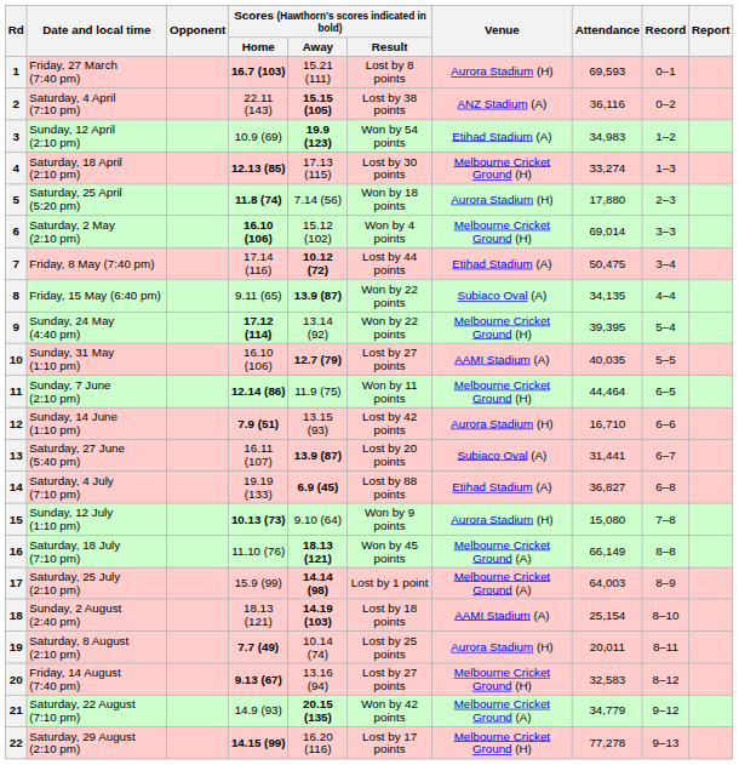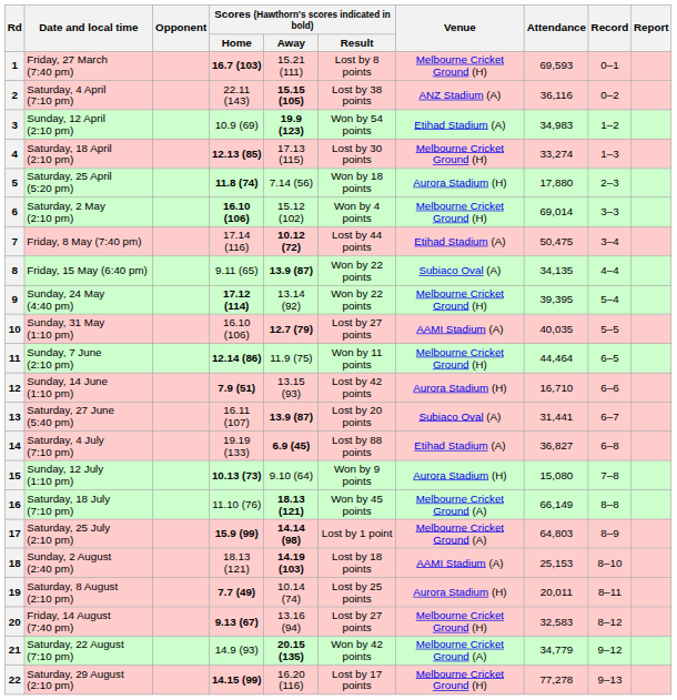 <table class="wikitable" style="font-size:90%; text-align:center; width: 100%; margin-left: auto; margin-right: auto">
 <tr>
 <th rowspan="2">Rd</th>
 <th rowspan="2">Date and local time</th>
 <th rowspan="2">Opponent</th>
 <th colspan="3">Scores <small>(Hawthorn's scores indicated in bold)</small></th>
 <th rowspan="2">Venue</th>
 <th rowspan="2">Attendance</th>
 <th rowspan="2">Record</th>
 <th rowspan="2">Report</th>
 </tr>
 <tr>
 <th>Home</th>
 <th>Away</th>
 <th>Result</th>
 </tr>
 <tr style="background:#fcc">
 <th>1</th>
 <td align=left>Friday, 27 March (7:40 pm)</td>
 <td align=left></td>
 <td><strong>16.7 (103)</strong></td>
 <td>15.21 (111)</td>
 <td>Lost by 8 points</td>
-<td><a href='#'>Aurora Stadium</a> (H)</td>
+<td><a href='#'>Melbourne Cricket Ground</a> (H)</td>
 <td>69,593</td>
 <td>0–1</td>
 <td></td>
 </tr>
 <tr style="background:#fcc">
 <th>2</th>
 <td align=left>Saturday, 4 April (7:10 pm)</td>
 <td align=left></td>
 <td>22.11 (143)</td>
 <td><strong>15.15 (105)</strong></td>
 <td>Lost by 38 points</td>
 <td><a href='#'>ANZ Stadium</a> (A)</td>
 <td>36,116</td>
 <td>0–2</td>
 <td></td>
 </tr>
 <tr style="background:#cfc">
 <th>3</th>
 <td align=left>Sunday, 12 April (2:10 pm)</td>
 <td align=left></td>
 <td>10.9 (69)</td>
 <td><strong>19.9 (123)</strong></td>
 <td>Won by 54 points</td>
 <td><a href='#'>Etihad Stadium</a> (A)</td>
 <td>34,983</td>
 <td>1–2</td>
 <td></td>
 </tr>
 <tr style="background:#fcc">
 <th>4</th>
 <td align=left>Saturday, 18 April (2:10 pm)</td>
 <td align=left></td>
 <td><strong>12.13 (85)</strong></td>
 <td>17.13 (115)</td>
 <td>Lost by 30 points</td>
 <td><a href='#'>Melbourne Cricket Ground</a> (H)</td>
 <td>33,274</td>
 <td>1–3</td>
 <td></td>
 </tr>
 <tr style="background:#cfc">
 <th>5</th>
 <td align=left>Saturday, 25 April (5:20 pm)</td>
 <td align=left></td>
 <td><strong>11.8 (74)</strong></td>
 <td>7.14 (56)</td>
 <td>Won by 18 points</td>
 <td><a href='#'>Aurora Stadium</a> (H)</td>
 <td>17,880</td>
 <td>2–3</td>
 <td></td>
 </tr>
 <tr style="background:#cfc">
 <th>6</th>
 <td align=left>Saturday, 2 May (2:10 pm)</td>
 <td align=left></td>
 <td><strong>16.10 (106)</strong></td>
 <td>15.12 (102)</td>
 <td>Won by 4 points</td>
 <td><a href='#'>Melbourne Cricket Ground</a> (H)</td>
 <td>69,014</td>
 <td>3–3</td>
 <td></td>
 </tr>
 <tr style="background:#fcc">
 <th>7</th>
 <td align=left>Friday, 8 May (7:40 pm)</td>
 <td align=left></td>
 <td>17.14 (116)</td>
 <td><strong>10.12 (72)</strong></td>
 <td>Lost by 44 points</td>
 <td><a href='#'>Etihad Stadium</a> (A)</td>
 <td>50,475</td>
 <td>3–4</td>
 <td></td>
 </tr>
 <tr style="background:#cfc">
 <th>8</th>
 <td align=left>Friday, 15 May (6:40 pm)</td>
 <td align=left></td>
 <td>9.11 (65)</td>
 <td><strong>13.9 (87)</strong></td>
 <td>Won by 22 points</td>
 <td><a href='#'>Subiaco Oval</a> (A)</td>
 <td>34,135</td>
 <td>4–4</td>
 <td></td>
 </tr>
 <tr style="background:#cfc">
 <th>9</th>
 <td align=left>Sunday, 24 May (4:40 pm)</td>
 <td align=left></td>
 <td><strong>17.12 (114)</strong></td>
 <td>13.14 (92)</td>
 <td>Won by 22 points</td>
 <td><a href='#'>Melbourne Cricket Ground</a> (H)</td>
 <td>39,395</td>
 <td>5–4</td>
 <td></td>
 </tr>
 <tr style="background:#fcc">
 <th>10</th>
 <td align=left>Sunday, 31 May (1:10 pm)</td>
 <td align=left></td>
 <td>16.10 (106)</td>
 <td><strong>12.7 (79)</strong></td>
 <td>Lost by 27 points</td>
 <td><a href='#'>AAMI Stadium</a> (A)</td>
 <td>40,035</td>
 <td>5–5</td>
 <td></td>
 </tr>
 <tr style="background:#cfc">
 <th>11</th>
 <td align=left>Sunday, 7 June (2:10 pm)</td>
 <td align=left></td>
 <td><strong>12.14 (86)</strong></td>
 <td>11.9 (75)</td>
 <td>Won by 11 points</td>
 <td><a href='#'>Melbourne Cricket Ground</a> (H)</td>
 <td>44,464</td>
 <td>6–5</td>
 <td></td>
 </tr>
 <tr style="background:#fcc">
 <th>12</th>
 <td align=left>Sunday, 14 June (1:10 pm)</td>
 <td align=left></td>
 <td><strong>7.9 (51)</strong></td>
 <td>13.15 (93)</td>
 <td>Lost by 42 points</td>
 <td><a href='#'>Aurora Stadium</a> (H)</td>
 <td>16,710</td>
 <td>6–6</td>
 <td></td>
 </tr>
 <tr style="background:#fcc">
 <th>13</th>
 <td align=left>Saturday, 27 June (5:40 pm)</td>
 <td align=left></td>
 <td>16.11 (107)</td>
 <td><strong>13.9 (87)</strong></td>
 <td>Lost by 20 points</td>
 <td><a href='#'>Subiaco Oval</a> (A)</td>
 <td>31,441</td>
 <td>6–7</td>
 <td></td>
 </tr>
 <tr style="background:#fcc">
 <th>14</th>
 <td align=left>Saturday, 4 July (7:10 pm)</td>
 <td align=left></td>
 <td>19.19 (133)</td>
 <td><strong>6.9 (45)</strong></td>
 <td>Lost by 88 points</td>
 <td><a href='#'>Etihad Stadium</a> (A)</td>
 <td>36,827</td>
 <td>6–8</td>
 <td></td>
 </tr>
 <tr style="background:#cfc">
 <th>15</th>
 <td align=left>Sunday, 12 July (1:10 pm)</td>
 <td align=left></td>
 <td><strong>10.13 (73)</strong></td>
 <td>9.10 (64)</td>
 <td>Won by 9 points</td>
 <td><a href='#'>Aurora Stadium</a> (H)</td>
 <td>15,080</td>
 <td>7–8</td>
 <td></td>
 </tr>
 <tr style="background:#cfc">
 <th>16</th>
 <td align=left>Saturday, 18 July (7:10 pm)</td>
 <td align=left></td>
 <td>11.10 (76)</td>
 <td><strong>18.13 (121)</strong></td>
 <td>Won by 45 points</td>
 <td><a href='#'>Melbourne Cricket Ground</a> (A)</td>
 <td>66,149</td>
 <td>8–8</td>
 <td></td>
 </tr>
 <tr style="background:#fcc">
 <th>17</th>
 <td align=left>Saturday, 25 July (2:10 pm)</td>
 <td align=left></td>
-<td>15.9 (99)</td>
+<td><strong>15.9 (99)</strong></td>
 <td><strong>14.14 (98)</strong></td>
 <td>Lost by 1 point</td>
 <td><a href='#'>Melbourne Cricket Ground</a> (A)</td>
-<td>64,003</td>
+<td>64,803</td>
 <td>8–9</td>
 <td></td>
 </tr>
 <tr style="background:#fcc">
 <th>18</th>
 <td align=left>Sunday, 2 August (2:40 pm)</td>
 <td align=left></td>
 <td>18.13 (121)</td>
 <td><strong>14.19 (103)</strong></td>
 <td>Lost by 18 points</td>
 <td><a href='#'>AAMI Stadium</a> (A)</td>
-<td>25,154</td>
+<td>25,153</td>
 <td>8–10</td>
 <td></td>
 </tr>
 <tr style="background:#fcc">
 <th>19</th>
 <td align=left>Saturday, 8 August (2:10 pm)</td>
 <td align=left></td>
 <td><strong>7.7 (49)</strong></td>
 <td>10.14 (74)</td>
 <td>Lost by 25 points</td>
 <td><a href='#'>Aurora Stadium</a> (H)</td>
 <td>20,011</td>
 <td>8–11</td>
 <td></td>
 </tr>
 <tr style="background:#fcc">
 <th>20</th>
 <td align=left>Friday, 14 August (7:40 pm)</td>
 <td align=left></td>
 <td><strong>9.13 (67)</strong></td>
 <td>13.16 (94)</td>
 <td>Lost by 27 points</td>
 <td><a href='#'>Melbourne Cricket Ground</a> (H)</td>
 <td>32,583</td>
 <td>8–12</td>
 <td></td>
 </tr>
 <tr style="background:#cfc">
 <th>21</th>
 <td align=left>Saturday, 22 August (7:10 pm)</td>
 <td align=left></td>
 <td>14.9 (93)</td>
 <td><strong>20.15 (135)</strong></td>
 <td>Won by 42 points</td>
 <td><a href='#'>Melbourne Cricket Ground</a> (A)</td>
 <td>34,779</td>
 <td>9–12</td>
 <td></td>
 </tr>
 <tr style="background:#fcc">
 <th>22</th>
 <td align=left>Saturday, 29 August (2:10 pm)</td>
 <td align=left></td>
 <td><strong>14.15 (99)</strong></td>
 <td>16.20 (116)</td>
 <td>Lost by 17 points</td>
 <td><a href='#'>Melbourne Cricket Ground</a> (H)</td>
 <td>77,278</td>
 <td>9–13</td>
 <td></td>
 </tr>
 </table>
